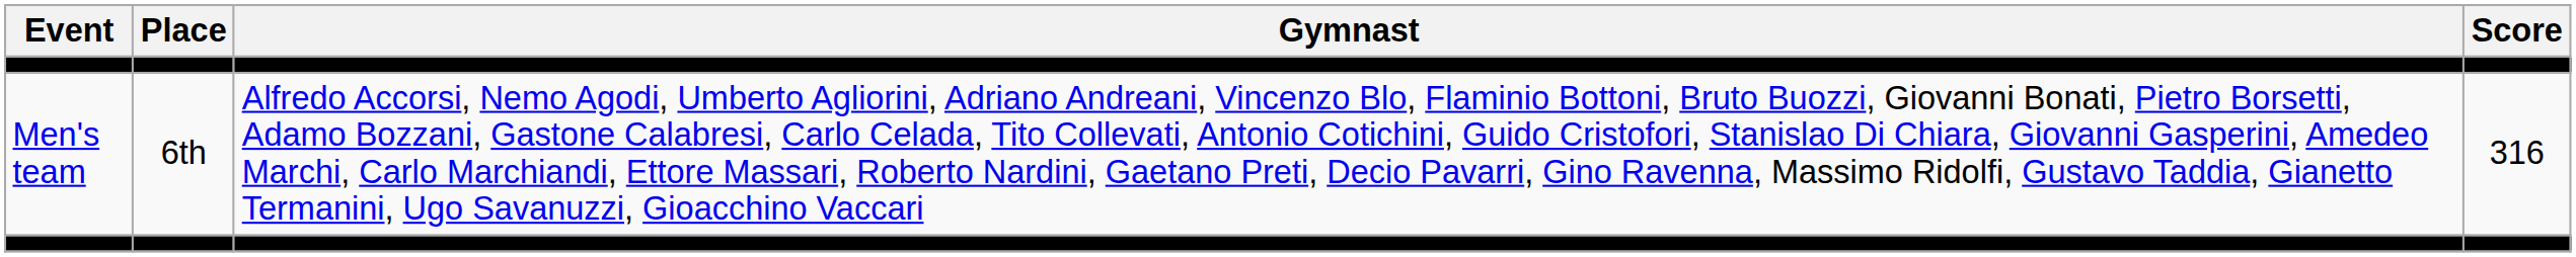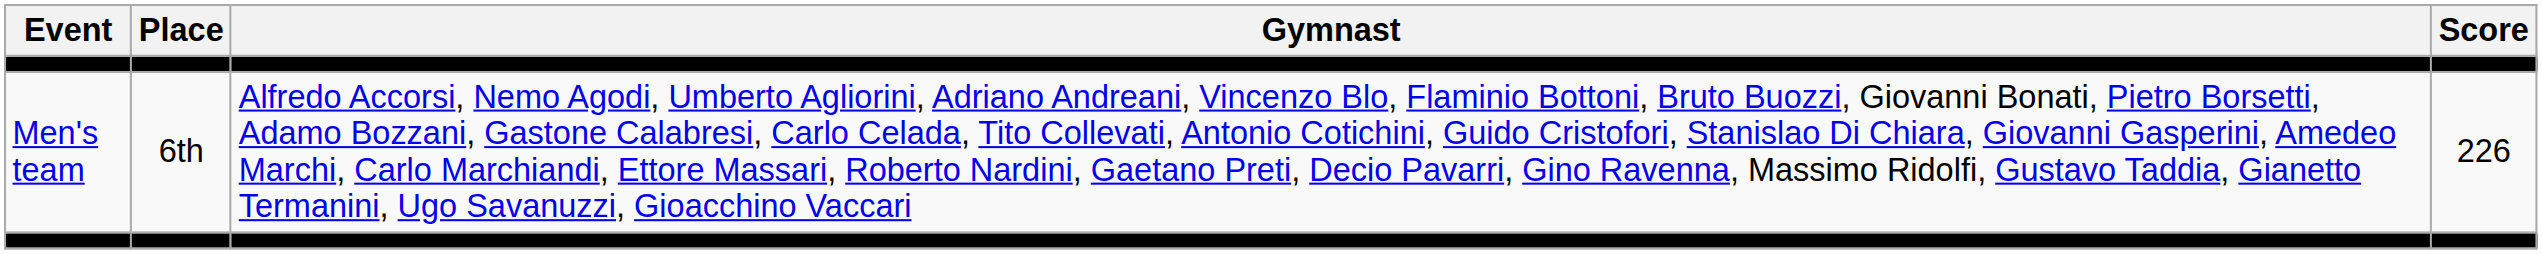 <table class=wikitable>
 <tr>
 <th>Event</th>
 <th>Place</th>
 <th>Gymnast</th>
 <th>Score</th>
 </tr>
 <tr bgcolor=black>
 <td></td>
 <td></td>
 <td></td>
 <td></td>
 </tr>
 <tr align=center>
 <td align=left><a href='#'>Men's team</a></td>
 <td>6th</td>
 <td align=left><a href='#'>Alfredo Accorsi</a>, <a href='#'>Nemo Agodi</a>, <a href='#'>Umberto Agliorini</a>, <a href='#'>Adriano Andreani</a>, <a href='#'>Vincenzo Blo</a>, <a href='#'>Flaminio Bottoni</a>, <a href='#'>Bruto Buozzi</a>, Giovanni Bonati, <a href='#'>Pietro Borsetti</a>, <a href='#'>Adamo Bozzani</a>, <a href='#'>Gastone Calabresi</a>, <a href='#'>Carlo Celada</a>, <a href='#'>Tito Collevati</a>, <a href='#'>Antonio Cotichini</a>, <a href='#'>Guido Cristofori</a>, <a href='#'>Stanislao Di Chiara</a>, <a href='#'>Giovanni Gasperini</a>, <a href='#'>Amedeo Marchi</a>, <a href='#'>Carlo Marchiandi</a>, <a href='#'>Ettore Massari</a>, <a href='#'>Roberto Nardini</a>, <a href='#'>Gaetano Preti</a>, <a href='#'>Decio Pavarri</a>, <a href='#'>Gino Ravenna</a>, Massimo Ridolfi, <a href='#'>Gustavo Taddia</a>, <a href='#'>Gianetto Termanini</a>, <a href='#'>Ugo Savanuzzi</a>, <a href='#'>Gioacchino Vaccari</a></td>
-<td>316</td>
+<td>226</td>
 </tr>
 <tr bgcolor=black>
 <td></td>
 <td></td>
 <td></td>
 <td></td>
 </tr>
 </table>
